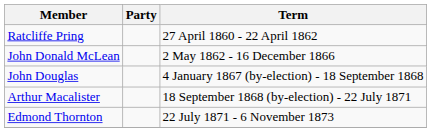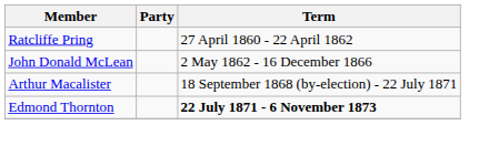 <table class="wikitable">
 <tr>
 <th>Member</th>
 <th>Party</th>
 <th>Term</th>
 </tr>
 <tr>
 <td><a href='#'>Ratcliffe Pring</a></td>
 <td></td>
 <td>27 April 1860 - 22 April 1862</td>
 </tr>
 <tr>
 <td><a href='#'>John Donald McLean</a></td>
 <td></td>
 <td>2 May 1862 - 16 December 1866</td>
 </tr>
 <tr>
-<td><a href='#'>John Douglas</a></td>
-<td></td>
-<td>4 January 1867 (by-election) - 18 September 1868</td>
-</tr>
-<tr>
 <td><a href='#'>Arthur Macalister</a></td>
 <td></td>
 <td>18 September 1868 (by-election) - 22 July 1871</td>
 </tr>
 <tr>
 <td><a href='#'>Edmond Thornton</a></td>
 <td></td>
-<td>22 July 1871 - 6 November 1873</td>
+<td><strong>22 July 1871 - 6 November 1873</strong></td>
 </tr>
 <tr>
 </tr>
 </table>
